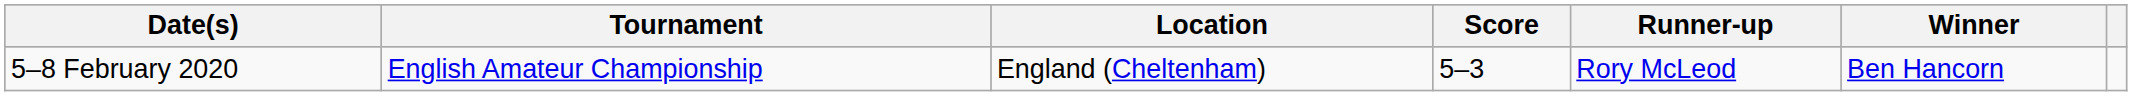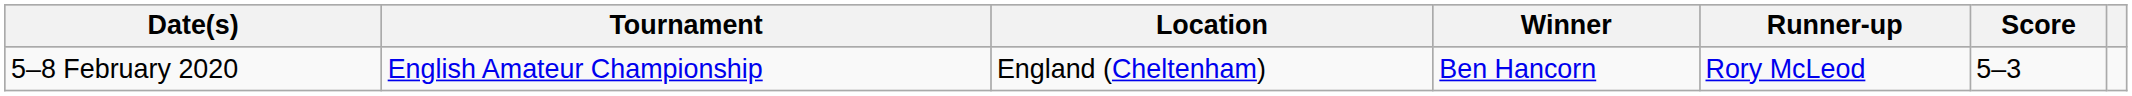 <table class="sortable wikitable" width="100%" cellpadding="5" style="margin: 1em auto 1em auto">
 <tr>
 <th scope="col">Date(s)</th>
 <th scope="col">Tournament</th>
 <th scope="col">Location</th>
+<th scope="col" class="unsortable">Winner</th>
+<th scope="col" class="unsortable">Runner-up</th>
 <th scope="col" class="unsortable">Score</th>
-<th scope="col" class="unsortable">Runner-up</th>
-<th scope="col" class="unsortable">Winner</th>
 <th scope="col" class="unsortable"></th>
 </tr>
 <tr>
 <td>5–8 February 2020</td>
 <td><a href='#'>English Amateur Championship</a></td>
 <td>England (<a href='#'>Cheltenham</a>)</td>
+<td><a href='#'>Ben Hancorn</a></td>
+<td><a href='#'>Rory McLeod</a></td>
 <td>5–3</td>
-<td><a href='#'>Rory McLeod</a></td>
-<td><a href='#'>Ben Hancorn</a></td>
 <td align="center"></td>
 </tr>
 </table>
